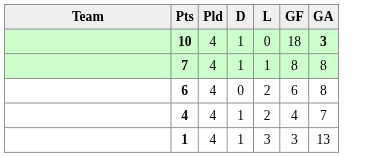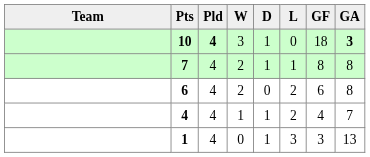 <table style=border-collapse:collapse border=1 cellspacing=0 cellpadding=5>
 <tr align=center bgcolor=#efefef>
 <th width=185>Team</th>
 <th width=20>Pts</th>
 <th width=20>Pld</th>
+<th width=20>W</th>
 <th width=20>D</th>
 <th width=20>L</th>
 <th width=20>GF</th>
 <th width=20>GA</th>
 </tr>
 <tr align=center style="background:#ccffcc">
 <td style="text-align:left;"></td>
 <td><strong>10</strong></td>
-<td>4</td>
+<td><strong>4</strong></td>
+<td>3</td>
 <td>1</td>
 <td>0</td>
 <td>18</td>
 <td><strong>3</strong></td>
 </tr>
 <tr align=center style="background:#ccffcc">
 <td style="text-align:left;"></td>
 <td><strong>7</strong></td>
 <td>4</td>
+<td>2</td>
 <td>1</td>
 <td>1</td>
 <td>8</td>
 <td>8</td>
 </tr>
 <tr align=center>
 <td style="text-align:left;"></td>
 <td><strong>6</strong></td>
 <td>4</td>
+<td>2</td>
 <td>0</td>
 <td>2</td>
 <td>6</td>
 <td>8</td>
 </tr>
 <tr align=center>
 <td style="text-align:left;"></td>
 <td><strong>4</strong></td>
 <td>4</td>
 <td>1</td>
+<td>1</td>
 <td>2</td>
 <td>4</td>
 <td>7</td>
 </tr>
 <tr align=center>
 <td style="text-align:left;"></td>
 <td><strong>1</strong></td>
 <td>4</td>
+<td>0</td>
 <td>1</td>
 <td>3</td>
 <td>3</td>
 <td>13</td>
 </tr>
 </table>
